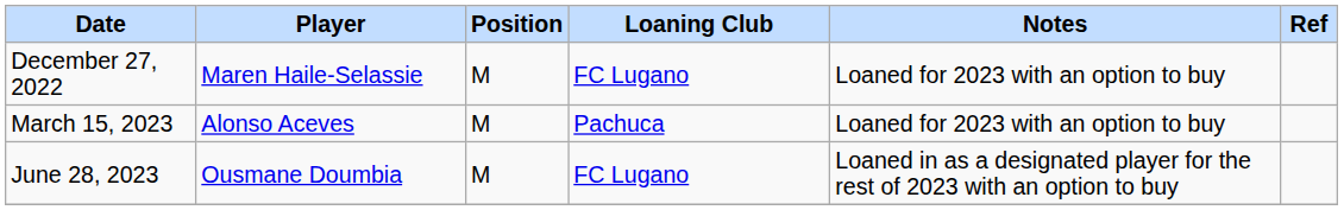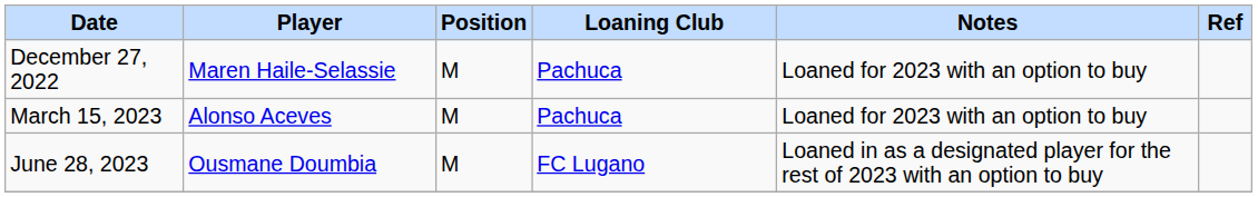 <table class="wikitable" style="text-align:left; font-size:95%;">
 <tr>
 <th style="background:#c2ddff; width:120px;">Date</th>
 <th style="background:#c2ddff; width:175px;">Player</th>
 <th style="background:#c2ddff; width:50px;">Position</th>
 <th style="background:#c2ddff; width:170px;">Loaning Club</th>
 <th style="background:#c2ddff; width:300px;">Notes</th>
 <th style="background:#c2ddff; width:30px;">Ref</th>
 </tr>
 <tr>
 <td>December 27, 2022</td>
 <td> <a href='#'>Maren Haile-Selassie</a></td>
 <td>M</td>
-<td> <a href='#'>FC Lugano</a></td>
+<td> <a href='#'>Pachuca</a></td>
 <td>Loaned for 2023 with an option to buy</td>
 <td></td>
 </tr>
 <tr>
 <td>March 15, 2023</td>
 <td> <a href='#'>Alonso Aceves</a></td>
 <td>M</td>
 <td> <a href='#'>Pachuca</a></td>
 <td>Loaned for 2023 with an option to buy</td>
 <td></td>
 </tr>
 <tr>
 <td>June 28, 2023</td>
 <td> <a href='#'>Ousmane Doumbia</a></td>
 <td>M</td>
 <td> <a href='#'>FC Lugano</a></td>
 <td>Loaned in as a designated player for the rest of 2023 with an option to buy</td>
 <td></td>
 </tr>
 <tr>
 </tr>
 </table>
